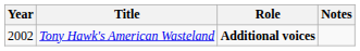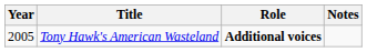 <table class="wikitable sortable">
 <tr>
 <th>Year</th>
 <th>Title</th>
 <th>Role</th>
 <th class="unsortable">Notes</th>
 </tr>
 <tr>
-<td>2002</td>
+<td>2005</td>
 <td><em><a href='#'>Tony Hawk's American Wasteland</a></em></td>
 <td><strong>Additional voices</strong></td>
 <td></td>
 </tr>
 </table>
